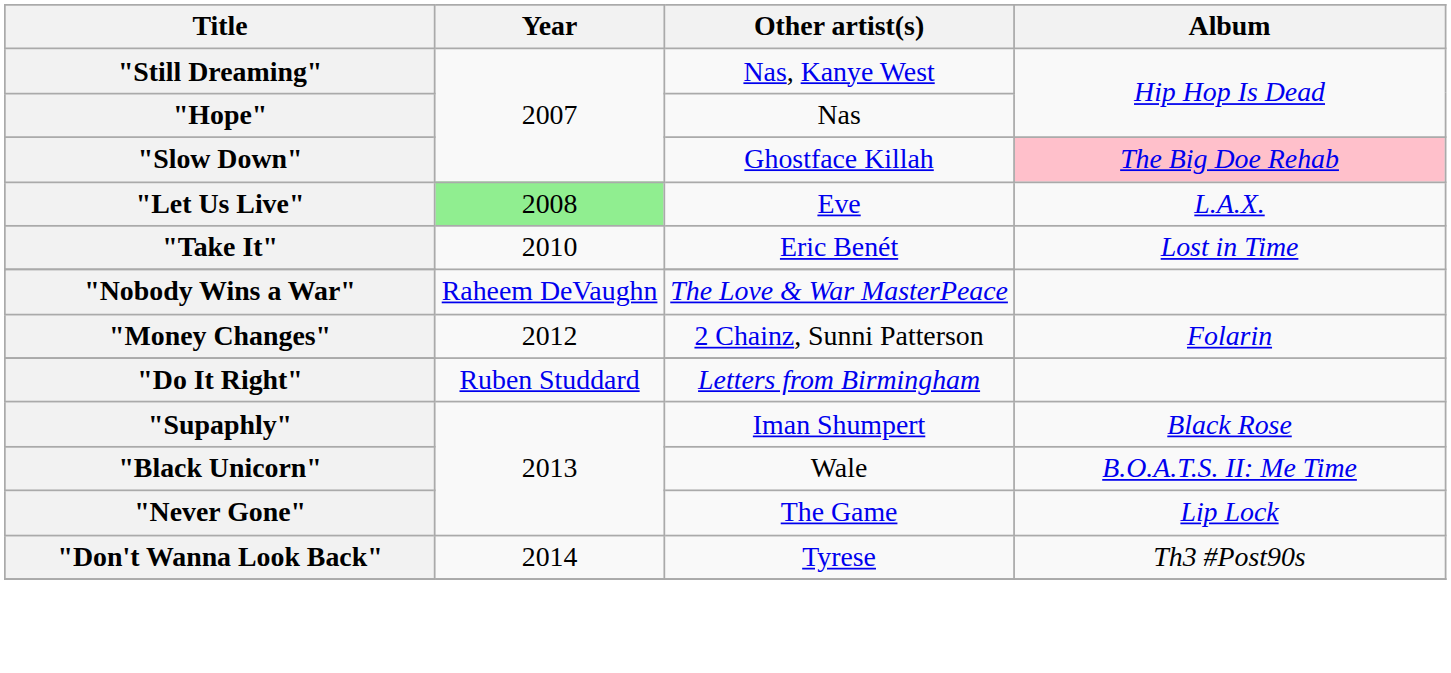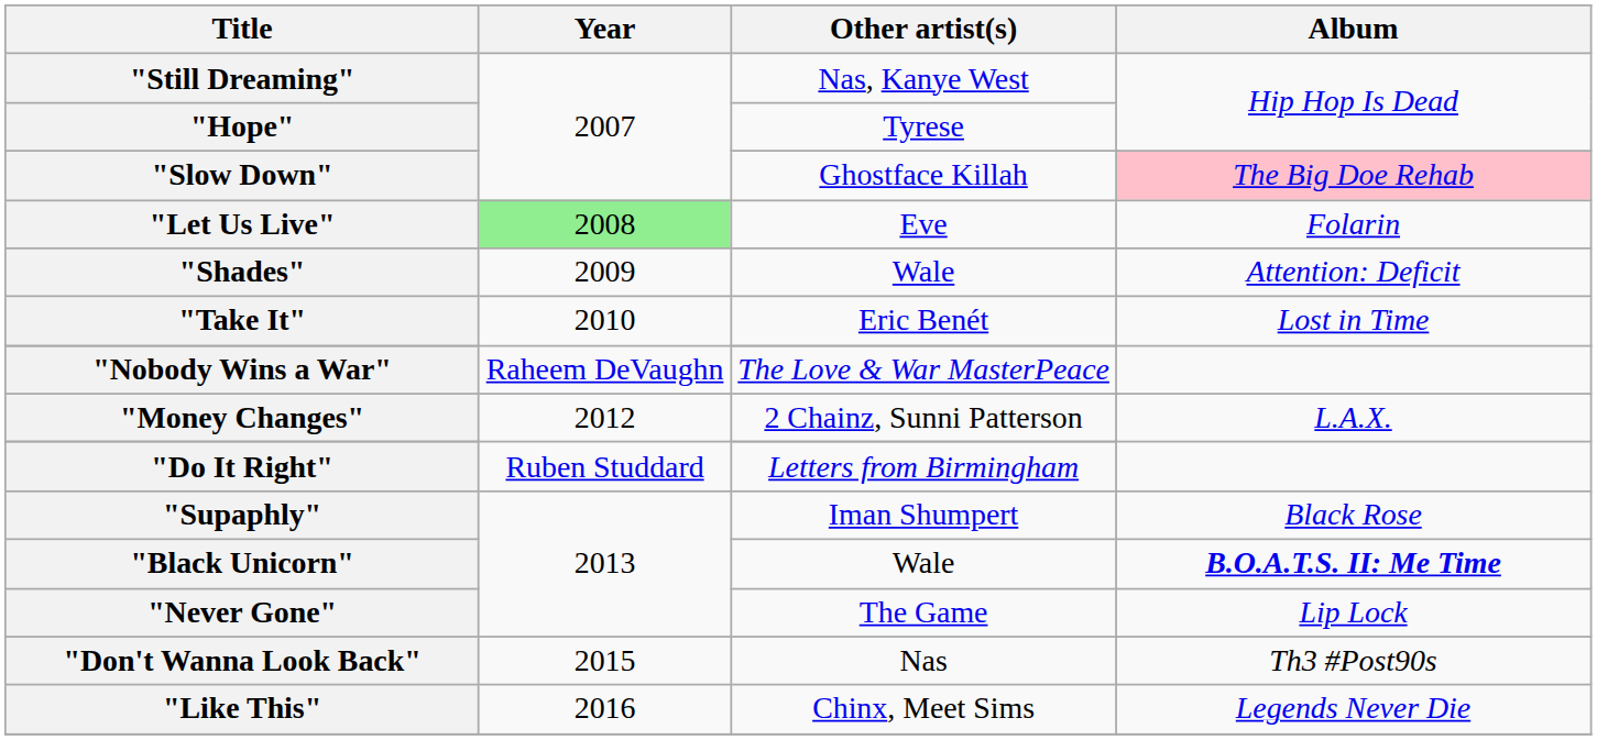 <table class="wikitable plainrowheaders" style="text-align:center;">
 <tr>
 <th scope="col" style="width:15em;">Title</th>
 <th scope="col">Year</th>
 <th scope="col" style="width15em;">Other artist(s)</th>
 <th scope="col" style="width:15em;">Album</th>
 </tr>
 <tr>
 <th scope="row">"Still Dreaming"</th>
 <td rowspan="3">2007</td>
 <td><a href='#'>Nas</a>, <a href='#'>Kanye West</a></td>
 <td rowspan="2"><em><a href='#'>Hip Hop Is Dead</a></em></td>
 </tr>
 <tr>
 <th scope="row">"Hope"</th>
-<td>Nas</td>
+<td><a href='#'>Tyrese</a></td>
 </tr>
 <tr>
 <th scope="row">"Slow Down"</th>
 <td><a href='#'>Ghostface Killah</a></td>
 <td style="background: pink;"><em><a href='#'>The Big Doe Rehab</a></em></td>
 </tr>
 <tr>
 <th scope="row">"Let Us Live"</th>
 <td style="background: lightgreen;">2008</td>
 <td><a href='#'>Eve</a></td>
-<td><em><a href='#'>L.A.X.</a></em></td>
+<td><em><a href='#'>Folarin</a></em></td>
+</tr>
+<tr>
+<th scope="row">"Shades"</th>
+<td>2009</td>
+<td><a href='#'>Wale</a></td>
+<td><em><a href='#'>Attention: Deficit</a></em></td>
 </tr>
 <tr>
 <th scope="row">"Take It"</th>
 <td rowspan="2">2010</td>
 <td><a href='#'>Eric Benét</a></td>
 <td><em><a href='#'>Lost in Time</a></em></td>
 </tr>
 <tr>
 </tr>
 <tr>
 <th scope="row">"Nobody Wins a War"</th>
 <td><a href='#'>Raheem DeVaughn</a></td>
 <td><em><a href='#'>The Love & War MasterPeace</a></em></td>
 </tr>
 <tr>
 <th scope="row">"Money Changes"</th>
 <td rowspan="2">2012</td>
 <td><a href='#'>2 Chainz</a>, Sunni Patterson</td>
-<td><em><a href='#'>Folarin</a></em></td>
+<td><em><a href='#'>L.A.X.</a></em></td>
 </tr>
 <tr>
 </tr>
 <tr>
 <th scope="row">"Do It Right"</th>
 <td><a href='#'>Ruben Studdard</a></td>
 <td><em><a href='#'>Letters from Birmingham</a></em></td>
 </tr>
 <tr>
 <th scope="row">"Supaphly"</th>
 <td rowspan="3">2013</td>
 <td><a href='#'>Iman Shumpert</a></td>
 <td><em><a href='#'>Black Rose</a></em></td>
 </tr>
 <tr>
 <th scope="row">"Black Unicorn"</th>
 <td>Wale</td>
-<td><em><a href='#'>B.O.A.T.S. II: Me Time</a></em></td>
+<td><strong><em><a href='#'>B.O.A.T.S. II: Me Time</a></em></strong></td>
 </tr>
 <tr>
 <th scope="row">"Never Gone"</th>
 <td><a href='#'>The Game</a></td>
 <td><em><a href='#'>Lip Lock</a></em></td>
 </tr>
 <tr>
 <th scope="row">"Don't Wanna Look Back"</th>
-<td>2014</td>
-<td><a href='#'>Tyrese</a></td>
+<td>2015</td>
+<td>Nas</td>
 <td><em>Th3 #Post90s</em></td>
+</tr>
+<tr>
+<th scope="row">"Like This"</th>
+<td>2016</td>
+<td><a href='#'>Chinx</a>, Meet Sims</td>
+<td><em><a href='#'>Legends Never Die</a></em></td>
 </tr>
 <tr>
 </tr>
 </table>
